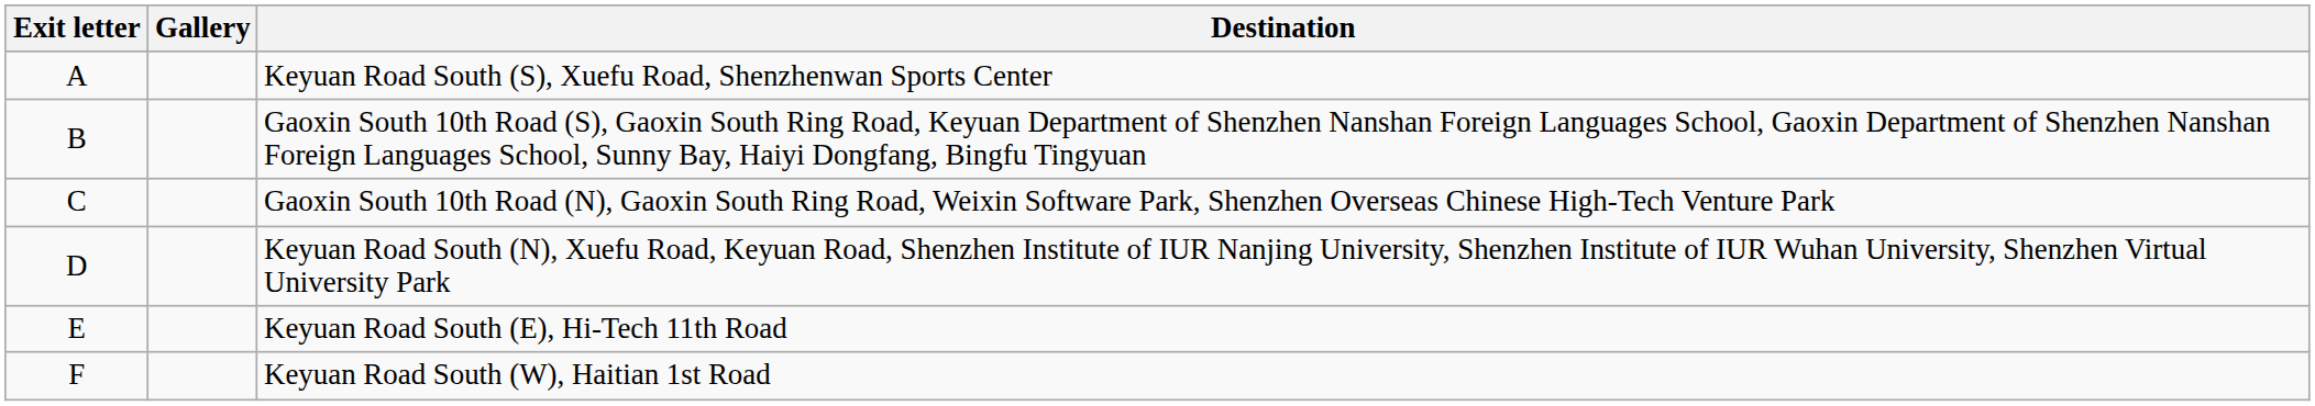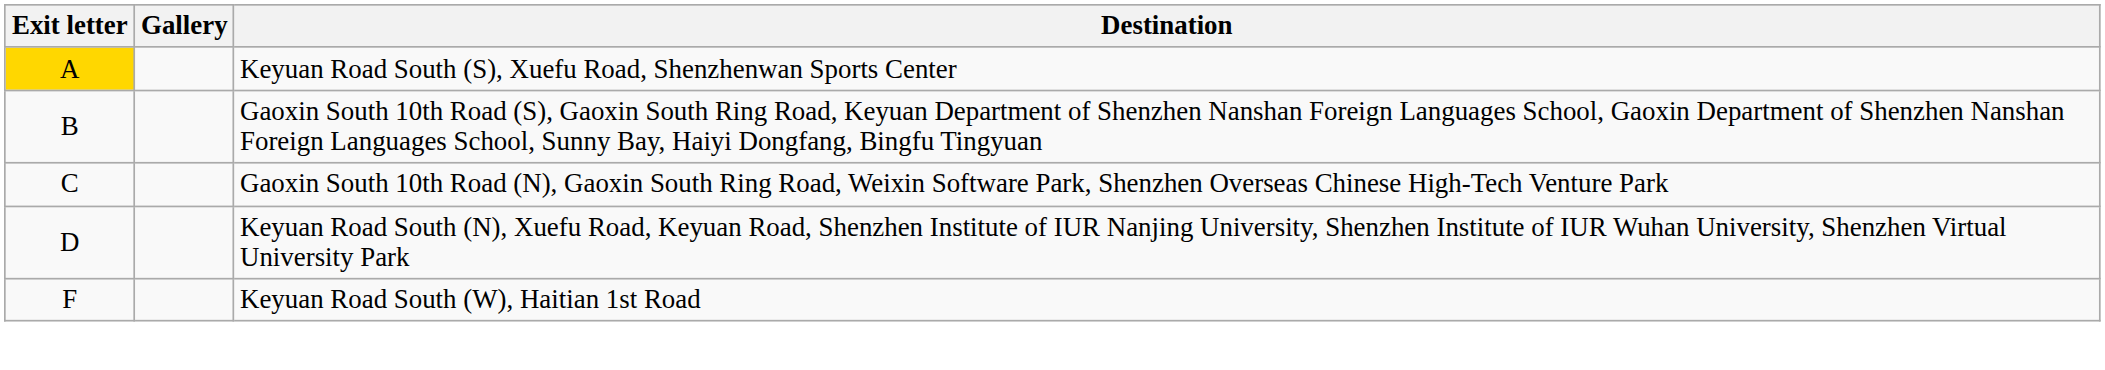 <table class="wikitable">
 <tr>
 <th style="width:70px">Exit letter</th>
 <th>Gallery</th>
 <th>Destination</th>
 </tr>
 <tr>
-<td align="center">A</td>
+<td align="center" style="background: gold;">A</td>
 <td></td>
 <td>Keyuan Road South (S), Xuefu Road, Shenzhenwan Sports Center</td>
 </tr>
 <tr>
 <td align="center">B</td>
 <td></td>
 <td>Gaoxin South 10th Road (S), Gaoxin South Ring Road, Keyuan Department of Shenzhen Nanshan Foreign Languages School, Gaoxin Department of Shenzhen Nanshan Foreign Languages School, Sunny Bay, Haiyi Dongfang, Bingfu Tingyuan</td>
 </tr>
 <tr>
 <td align="center">C</td>
 <td></td>
 <td>Gaoxin South 10th Road (N), Gaoxin South Ring Road, Weixin Software Park, Shenzhen Overseas Chinese High-Tech Venture Park</td>
 </tr>
 <tr>
 <td align="center">D</td>
 <td></td>
 <td>Keyuan Road South (N), Xuefu Road, Keyuan Road, Shenzhen Institute of IUR Nanjing University, Shenzhen Institute of IUR Wuhan University, Shenzhen Virtual University Park</td>
 </tr>
 <tr>
-<td align="center">E</td>
-<td></td>
-<td>Keyuan Road South (E), Hi-Tech 11th Road</td>
-</tr>
-<tr>
 <td align="center">F</td>
 <td></td>
 <td>Keyuan Road South (W), Haitian 1st Road</td>
 </tr>
 </table>
